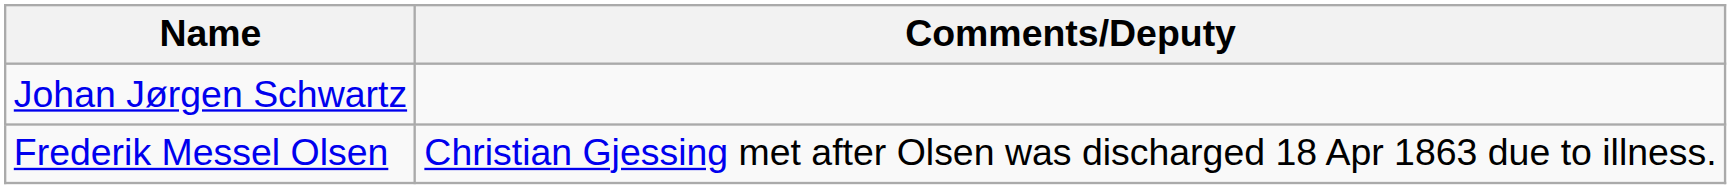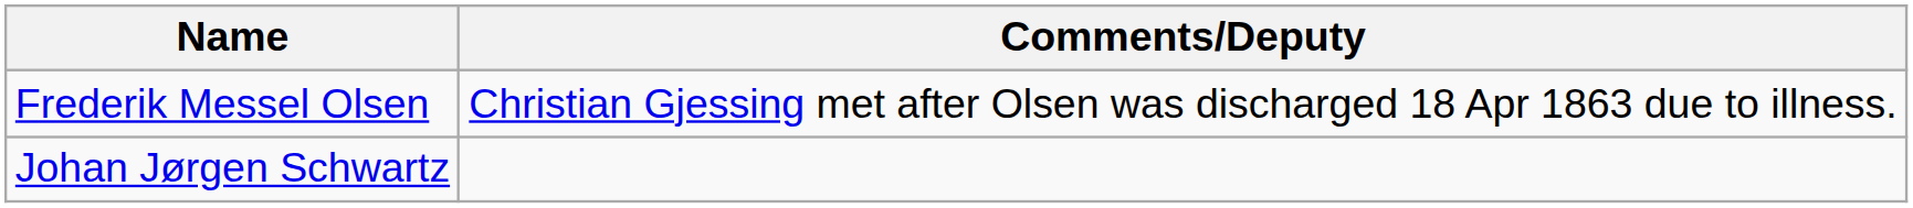 <table class="wikitable">
 <tr>
 <th>Name</th>
 <th>Comments/Deputy</th>
 </tr>
 <tr>
+<td><a href='#'>Frederik Messel Olsen</a></td>
+<td><a href='#'>Christian Gjessing</a> met after Olsen was discharged 18 Apr 1863 due to illness.</td>
+</tr>
+<tr>
 <td><a href='#'>Johan Jørgen Schwartz</a></td>
 <td></td>
 </tr>
-<tr>
-<td><a href='#'>Frederik Messel Olsen</a></td>
-<td><a href='#'>Christian Gjessing</a> met after Olsen was discharged 18 Apr 1863 due to illness.</td>
-</tr>
 </table>
